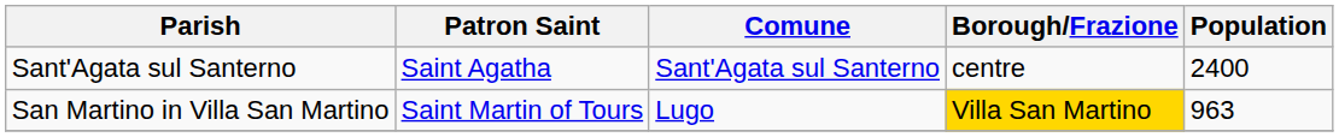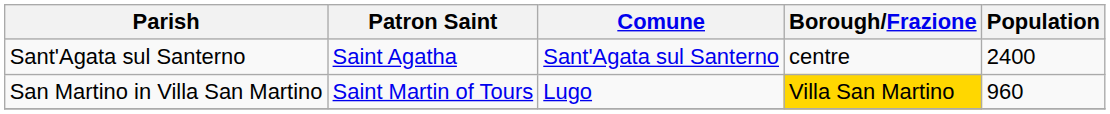 <table class="wikitable">
 <tr>
 <th>Parish</th>
 <th>Patron Saint</th>
 <th><a href='#'>Comune</a></th>
 <th>Borough/<a href='#'>Frazione</a></th>
 <th>Population</th>
 </tr>
 <tr>
 <td>Sant'Agata sul Santerno</td>
 <td><a href='#'>Saint Agatha</a></td>
 <td><a href='#'>Sant'Agata sul Santerno</a></td>
 <td>centre</td>
 <td>2400</td>
 </tr>
 <tr>
 <td>San Martino in Villa San Martino</td>
 <td><a href='#'>Saint Martin of Tours</a></td>
 <td><a href='#'>Lugo</a></td>
 <td style="background: gold;">Villa San Martino</td>
-<td>963</td>
+<td>960</td>
 </tr>
 <tr>
 </tr>
 </table>
